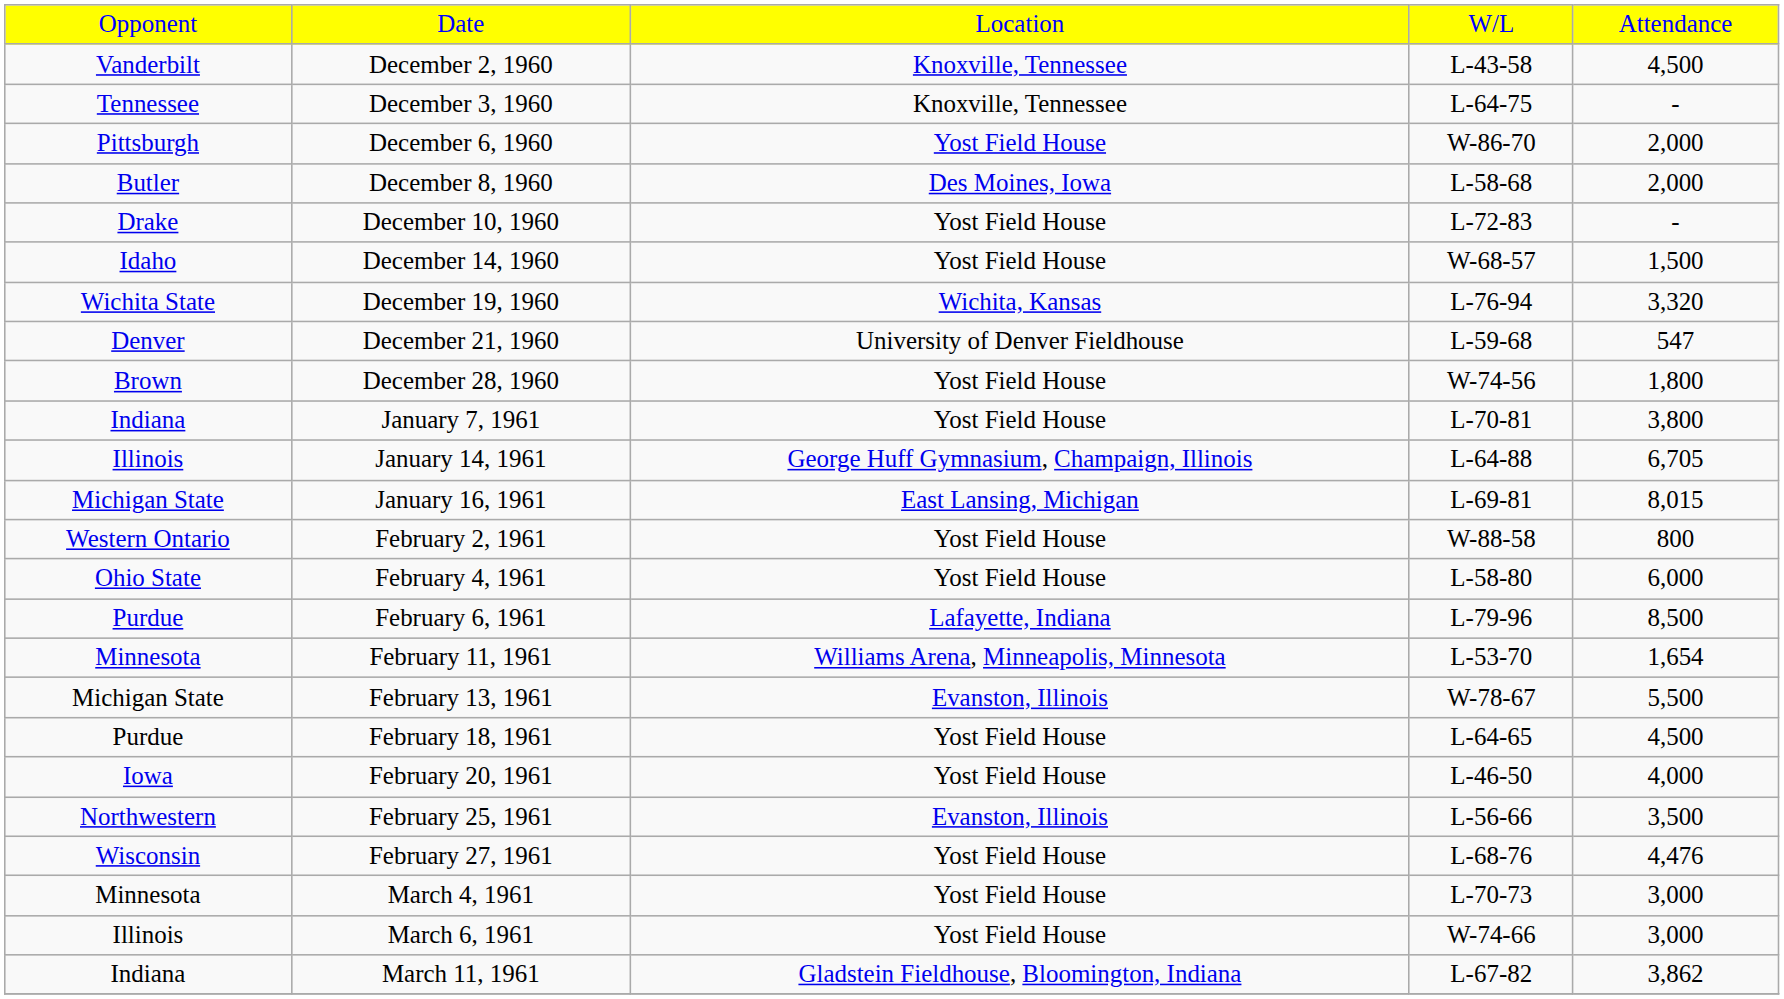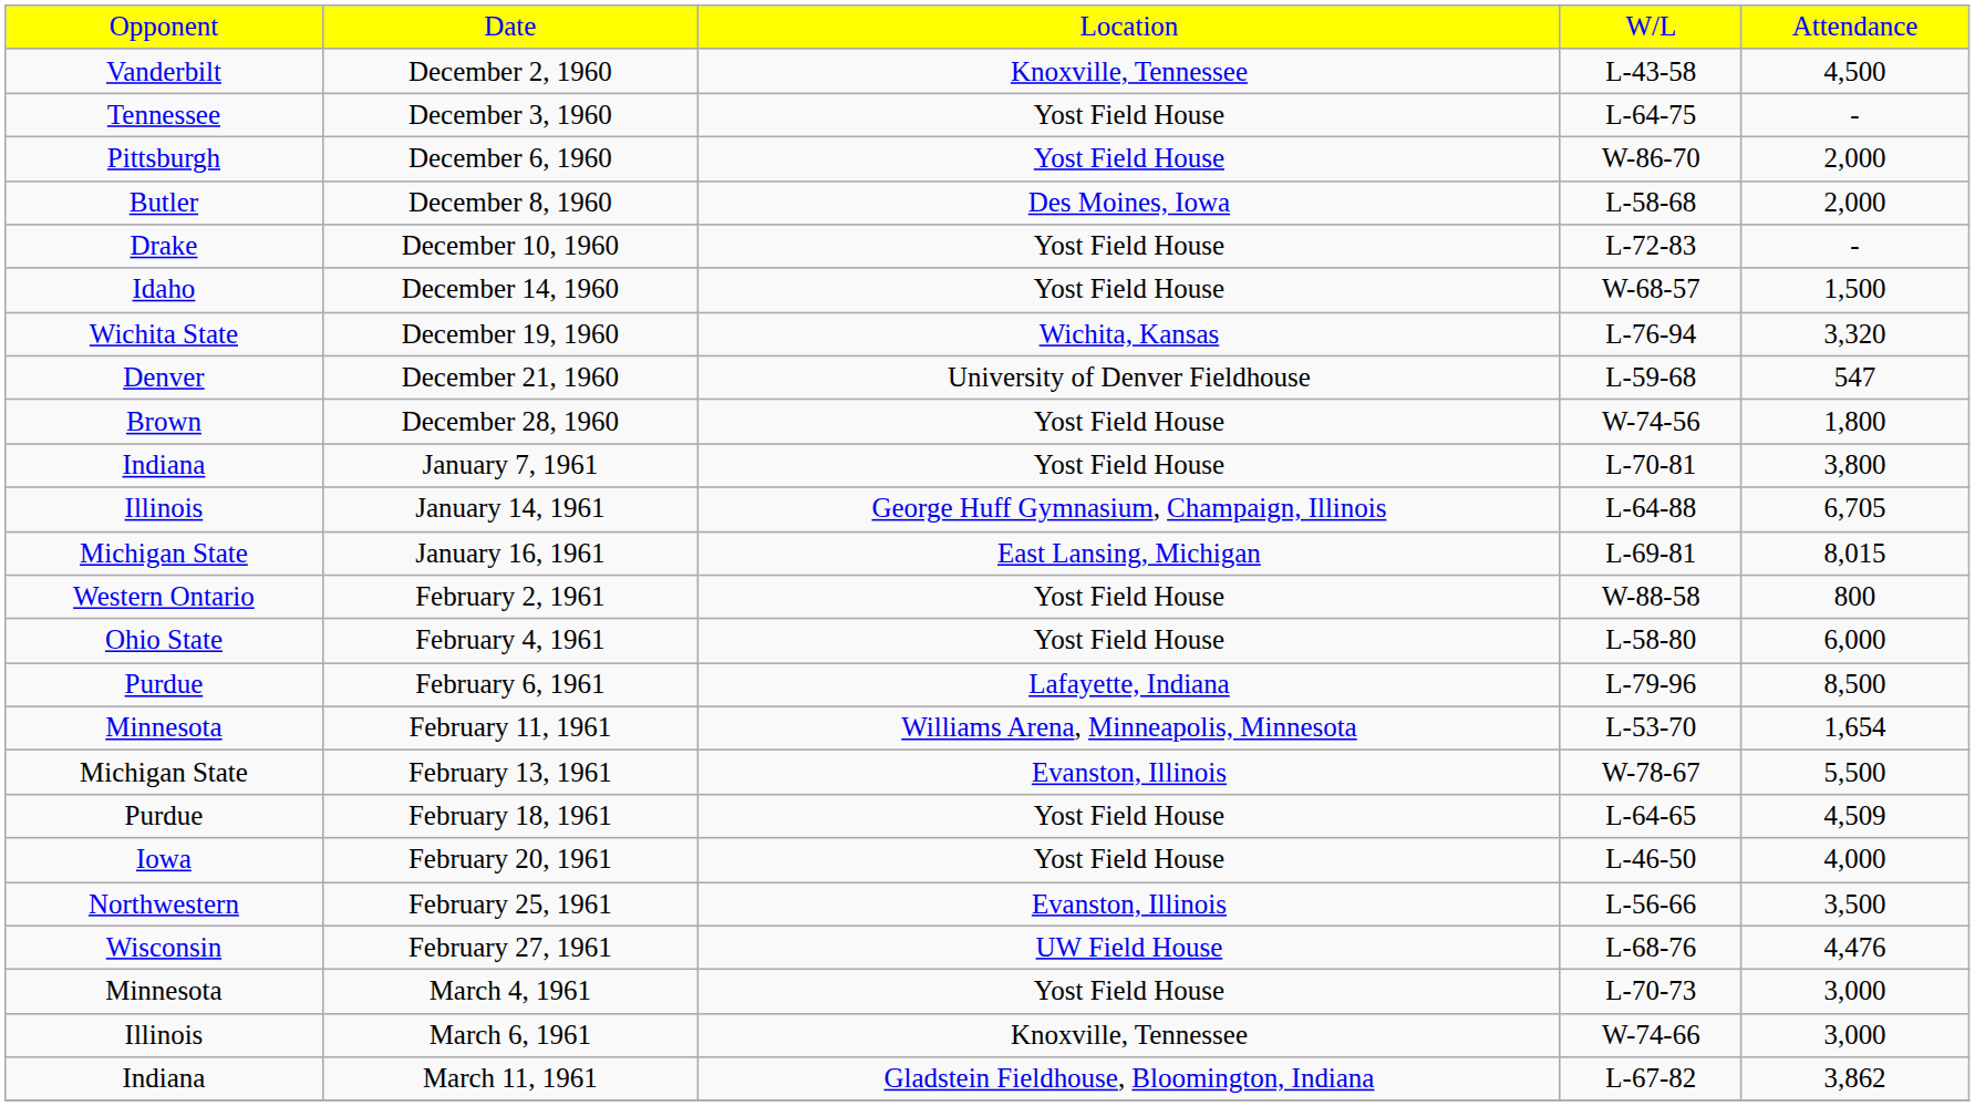 <table class="wikitable" width="90%">
 <tr align="center"  style="background:yellow;color:blue;">
 <td>Opponent</td>
 <td>Date</td>
 <td>Location</td>
 <td>W/L</td>
 <td>Attendance</td>
 </tr>
 <tr align="center" bgcolor="">
 <td><a href='#'>Vanderbilt</a></td>
 <td>December 2, 1960</td>
 <td><a href='#'>Knoxville, Tennessee</a></td>
 <td>L-43-58</td>
 <td>4,500</td>
 </tr>
 <tr align="center" bgcolor="">
 <td><a href='#'>Tennessee</a></td>
 <td>December 3, 1960</td>
-<td>Knoxville, Tennessee</td>
+<td>Yost Field House</td>
 <td>L-64-75</td>
 <td>-</td>
 </tr>
 <tr align="center" bgcolor="">
 <td><a href='#'>Pittsburgh</a></td>
 <td>December 6, 1960</td>
 <td><a href='#'>Yost Field House</a></td>
 <td>W-86-70</td>
 <td>2,000</td>
 </tr>
 <tr align="center" bgcolor="">
 <td><a href='#'>Butler</a></td>
 <td>December 8, 1960</td>
 <td><a href='#'>Des Moines, Iowa</a></td>
 <td>L-58-68</td>
 <td>2,000</td>
 </tr>
 <tr align="center" bgcolor="">
 <td><a href='#'>Drake</a></td>
 <td>December 10, 1960</td>
 <td>Yost Field House</td>
 <td>L-72-83</td>
 <td>-</td>
 </tr>
 <tr align="center" bgcolor="">
 <td><a href='#'>Idaho</a></td>
 <td>December 14, 1960</td>
 <td>Yost Field House</td>
 <td>W-68-57</td>
 <td>1,500</td>
 </tr>
 <tr align="center" bgcolor="">
 <td><a href='#'>Wichita State</a></td>
 <td>December 19, 1960</td>
 <td><a href='#'>Wichita, Kansas</a></td>
 <td>L-76-94</td>
 <td>3,320</td>
 </tr>
 <tr align="center" bgcolor="">
 <td><a href='#'>Denver</a></td>
 <td>December 21, 1960</td>
 <td>University of Denver Fieldhouse</td>
 <td>L-59-68</td>
 <td>547</td>
 </tr>
 <tr align="center" bgcolor="">
 <td><a href='#'>Brown</a></td>
 <td>December 28, 1960</td>
 <td>Yost Field House</td>
 <td>W-74-56</td>
 <td>1,800</td>
 </tr>
 <tr align="center" bgcolor="">
 <td><a href='#'>Indiana</a></td>
 <td>January 7, 1961</td>
 <td>Yost Field House</td>
 <td>L-70-81</td>
 <td>3,800</td>
 </tr>
 <tr align="center" bgcolor="">
 <td><a href='#'>Illinois</a></td>
 <td>January 14, 1961</td>
 <td><a href='#'>George Huff Gymnasium</a>, <a href='#'>Champaign, Illinois</a></td>
 <td>L-64-88</td>
 <td>6,705</td>
 </tr>
 <tr align="center" bgcolor="">
 <td><a href='#'>Michigan State</a></td>
 <td>January 16, 1961</td>
 <td><a href='#'>East Lansing, Michigan</a></td>
 <td>L-69-81</td>
 <td>8,015</td>
 </tr>
 <tr align="center" bgcolor="">
 <td><a href='#'>Western Ontario</a></td>
 <td>February 2, 1961</td>
 <td>Yost Field House</td>
 <td>W-88-58</td>
 <td>800</td>
 </tr>
 <tr align="center" bgcolor="">
 <td><a href='#'>Ohio State</a></td>
 <td>February 4, 1961</td>
 <td>Yost Field House</td>
 <td>L-58-80</td>
 <td>6,000</td>
 </tr>
 <tr align="center" bgcolor="">
 <td><a href='#'>Purdue</a></td>
 <td>February 6, 1961</td>
 <td><a href='#'>Lafayette, Indiana</a></td>
 <td>L-79-96</td>
 <td>8,500</td>
 </tr>
 <tr align="center" bgcolor="">
 <td><a href='#'>Minnesota</a></td>
 <td>February 11, 1961</td>
 <td><a href='#'>Williams Arena</a>, <a href='#'>Minneapolis, Minnesota</a></td>
 <td>L-53-70</td>
 <td>1,654</td>
 </tr>
 <tr align="center" bgcolor="">
 <td>Michigan State</td>
 <td>February 13, 1961</td>
 <td><a href='#'>Evanston, Illinois</a></td>
 <td>W-78-67</td>
 <td>5,500</td>
 </tr>
 <tr align="center" bgcolor="">
 <td>Purdue</td>
 <td>February 18, 1961</td>
 <td>Yost Field House</td>
 <td>L-64-65</td>
-<td>4,500</td>
+<td>4,509</td>
 </tr>
 <tr align="center" bgcolor="">
 <td><a href='#'>Iowa</a></td>
 <td>February 20, 1961</td>
 <td>Yost Field House</td>
 <td>L-46-50</td>
 <td>4,000</td>
 </tr>
 <tr align="center" bgcolor="">
 <td><a href='#'>Northwestern</a></td>
 <td>February 25, 1961</td>
 <td><a href='#'>Evanston, Illinois</a></td>
 <td>L-56-66</td>
 <td>3,500</td>
 </tr>
 <tr align="center" bgcolor="">
 <td><a href='#'>Wisconsin</a></td>
 <td>February 27, 1961</td>
-<td>Yost Field House</td>
+<td><a href='#'>UW Field House</a></td>
 <td>L-68-76</td>
 <td>4,476</td>
 </tr>
 <tr align="center" bgcolor="">
 <td>Minnesota</td>
 <td>March 4, 1961</td>
 <td>Yost Field House</td>
 <td>L-70-73</td>
 <td>3,000</td>
 </tr>
 <tr align="center" bgcolor="">
 <td>Illinois</td>
 <td>March 6, 1961</td>
-<td>Yost Field House</td>
+<td>Knoxville, Tennessee</td>
 <td>W-74-66</td>
 <td>3,000</td>
 </tr>
 <tr align="center" bgcolor="">
 <td>Indiana</td>
 <td>March 11, 1961</td>
 <td><a href='#'>Gladstein Fieldhouse</a>, <a href='#'>Bloomington, Indiana</a></td>
 <td>L-67-82</td>
 <td>3,862</td>
 </tr>
 <tr align="center" bgcolor="">
 </tr>
 </table>
